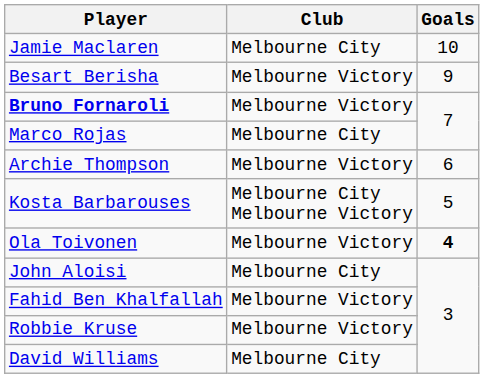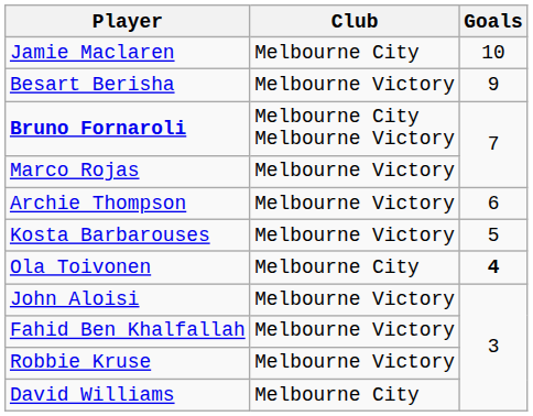 <table class="wikitable">
 <tr>
 <th>Player</th>
 <th>Club</th>
 <th>Goals</th>
 </tr>
 <tr>
 <td> <a href='#'>Jamie Maclaren</a></td>
 <td>Melbourne City</td>
 <td align="center">10</td>
 </tr>
 <tr>
 <td> <a href='#'>Besart Berisha</a></td>
 <td>Melbourne Victory</td>
 <td align="center">9</td>
 </tr>
 <tr>
 <td> <strong><a href='#'>Bruno Fornaroli</a></strong></td>
-<td>Melbourne Victory</td>
+<td>Melbourne City<br>Melbourne Victory</td>
 <td rowspan="2" align="center">7</td>
 </tr>
 <tr>
 <td> <a href='#'>Marco Rojas</a></td>
-<td>Melbourne City</td>
+<td>Melbourne Victory</td>
 </tr>
 <tr>
 <td> <a href='#'>Archie Thompson</a></td>
 <td>Melbourne Victory</td>
 <td rowspan="1" align="center">6</td>
 </tr>
 <tr>
 <td> <a href='#'>Kosta Barbarouses</a></td>
-<td>Melbourne City<br>Melbourne Victory</td>
+<td>Melbourne Victory</td>
 <td rowspan="1" align="center">5</td>
 </tr>
 <tr>
 <td> <a href='#'>Ola Toivonen</a></td>
-<td>Melbourne Victory</td>
+<td>Melbourne City</td>
 <td rowspan="1" align="center"><strong>4</strong></td>
 </tr>
 <tr>
 <td> <a href='#'>John Aloisi</a></td>
-<td>Melbourne City</td>
+<td>Melbourne Victory</td>
 <td rowspan=4 align=center>3</td>
 </tr>
 <tr>
 <td> <a href='#'>Fahid Ben Khalfallah</a></td>
 <td>Melbourne Victory</td>
 </tr>
 <tr>
 <td> <a href='#'>Robbie Kruse</a></td>
 <td>Melbourne Victory</td>
 </tr>
 <tr>
 <td> <a href='#'>David Williams</a></td>
 <td>Melbourne City</td>
 </tr>
 </table>
